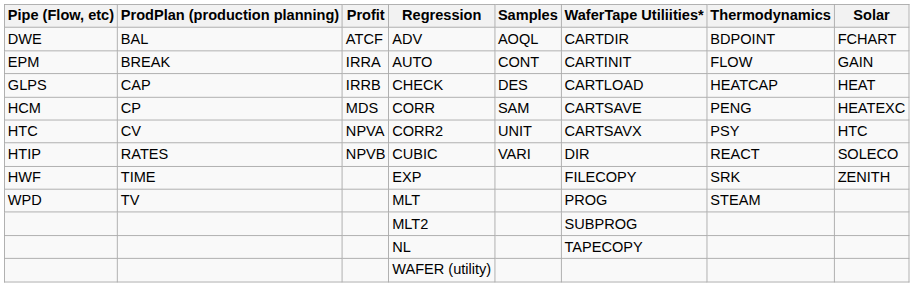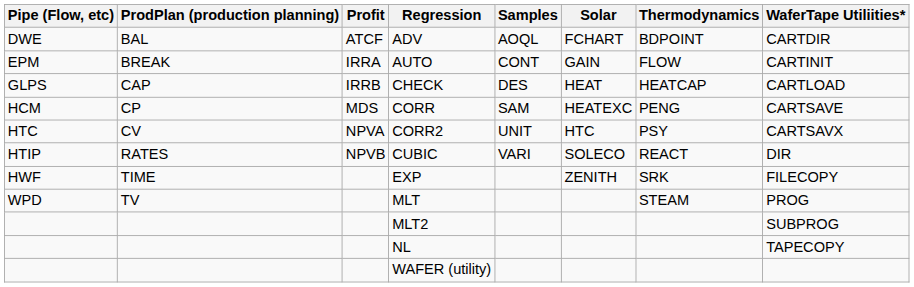 <table class="wikitable">
 <tr>
 <th>Pipe (Flow, etc)</th>
 <th>ProdPlan (production planning)</th>
 <th>Profit</th>
 <th>Regression</th>
 <th>Samples</th>
+<th>Solar</th>
+<th>Thermodynamics</th>
 <th>WaferTape Utiliities*</th>
-<th>Thermodynamics</th>
-<th>Solar</th>
 </tr>
 <tr>
 <td>DWE</td>
 <td>BAL</td>
 <td>ATCF</td>
 <td>ADV</td>
 <td>AOQL</td>
+<td>FCHART</td>
+<td>BDPOINT</td>
 <td>CARTDIR</td>
-<td>BDPOINT</td>
-<td>FCHART</td>
 </tr>
 <tr>
 <td>EPM</td>
 <td>BREAK</td>
 <td>IRRA</td>
 <td>AUTO</td>
 <td>CONT</td>
+<td>GAIN</td>
+<td>FLOW</td>
 <td>CARTINIT</td>
-<td>FLOW</td>
-<td>GAIN</td>
 </tr>
 <tr>
 <td>GLPS</td>
 <td>CAP</td>
 <td>IRRB</td>
 <td>CHECK</td>
 <td>DES</td>
+<td>HEAT</td>
+<td>HEATCAP</td>
 <td>CARTLOAD</td>
-<td>HEATCAP</td>
-<td>HEAT</td>
 </tr>
 <tr>
 <td>HCM</td>
 <td>CP</td>
 <td>MDS</td>
 <td>CORR</td>
 <td>SAM</td>
+<td>HEATEXC</td>
+<td>PENG</td>
 <td>CARTSAVE</td>
-<td>PENG</td>
-<td>HEATEXC</td>
 </tr>
 <tr>
 <td>HTC</td>
 <td>CV</td>
 <td>NPVA</td>
 <td>CORR2</td>
 <td>UNIT</td>
+<td>HTC</td>
+<td>PSY</td>
 <td>CARTSAVX</td>
-<td>PSY</td>
-<td>HTC</td>
 </tr>
 <tr>
 <td>HTIP</td>
 <td>RATES</td>
 <td>NPVB</td>
 <td>CUBIC</td>
 <td>VARI</td>
+<td>SOLECO</td>
+<td>REACT</td>
 <td>DIR</td>
-<td>REACT</td>
-<td>SOLECO</td>
 </tr>
 <tr>
 <td>HWF</td>
 <td>TIME</td>
 <td></td>
 <td>EXP</td>
 <td></td>
+<td>ZENITH</td>
+<td>SRK</td>
 <td>FILECOPY</td>
-<td>SRK</td>
-<td>ZENITH</td>
 </tr>
 <tr>
 <td>WPD</td>
 <td>TV</td>
 <td></td>
 <td>MLT</td>
 <td></td>
+<td></td>
+<td>STEAM</td>
 <td>PROG</td>
-<td>STEAM</td>
-<td></td>
 </tr>
 <tr>
 <td></td>
 <td></td>
 <td></td>
 <td>MLT2</td>
 <td></td>
-<td>SUBPROG</td>
 <td></td>
 <td></td>
+<td>SUBPROG</td>
 </tr>
 <tr>
 <td></td>
 <td></td>
 <td></td>
 <td>NL</td>
 <td></td>
-<td>TAPECOPY</td>
 <td></td>
 <td></td>
+<td>TAPECOPY</td>
 </tr>
 <tr>
 <td></td>
 <td></td>
 <td></td>
 <td>WAFER (utility)</td>
 <td></td>
 <td></td>
 <td></td>
 <td></td>
 </tr>
 </table>
